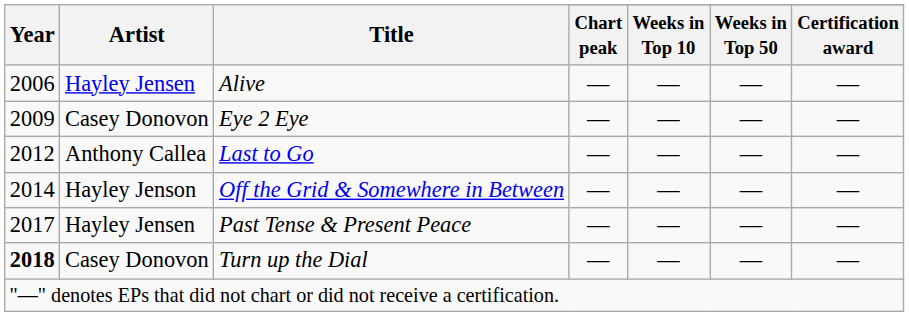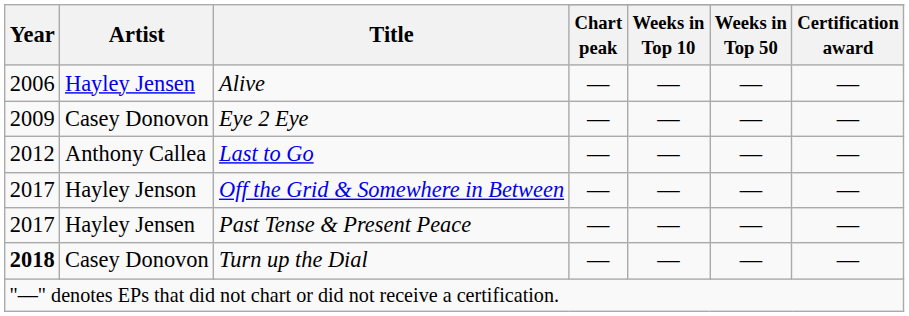 <table class="wikitable">
 <tr>
 <th rowspan="2">Year</th>
 <th rowspan="2">Artist</th>
 <th rowspan="2">Title</th>
 </tr>
 <tr>
 <th><small>Chart<br>peak</small></th>
 <th><small>Weeks in<br>Top 10</small></th>
 <th><small>Weeks in<br>Top 50</small></th>
 <th><small>Certification<br>award</small></th>
 </tr>
 <tr>
 <td>2006</td>
 <td><a href='#'>Hayley Jensen</a></td>
 <td><em>Alive</em></td>
 <td style="text-align:center;">—</td>
 <td style="text-align:center;">—</td>
 <td style="text-align:center;">—</td>
 <td style="text-align:center;">—</td>
 </tr>
 <tr>
 <td>2009</td>
 <td>Casey Donovon</td>
 <td><em>Eye 2 Eye</em></td>
 <td style="text-align:center;">—</td>
 <td style="text-align:center;">—</td>
 <td style="text-align:center;">—</td>
 <td style="text-align:center;">—</td>
 </tr>
 <tr>
 <td>2012</td>
 <td>Anthony Callea</td>
 <td><em><a href='#'>Last to Go</a></em></td>
 <td style="text-align:center;">—</td>
 <td style="text-align:center;">—</td>
 <td style="text-align:center;">—</td>
 <td style="text-align:center;">—</td>
 </tr>
 <tr>
-<td>2014</td>
+<td>2017</td>
 <td>Hayley Jenson</td>
 <td><em><a href='#'>Off the Grid & Somewhere in Between</a></em></td>
 <td style="text-align:center;">—</td>
 <td style="text-align:center;">—</td>
 <td style="text-align:center;">—</td>
 <td style="text-align:center;">—</td>
 </tr>
 <tr>
 <td>2017</td>
 <td>Hayley Jensen</td>
 <td><em>Past Tense & Present Peace</em></td>
 <td style="text-align:center;">—</td>
 <td style="text-align:center;">—</td>
 <td style="text-align:center;">—</td>
 <td style="text-align:center;">—</td>
 </tr>
 <tr>
 <td><strong>2018</strong></td>
 <td>Casey Donovon</td>
 <td><em>Turn up the Dial</em></td>
 <td style="text-align:center;">—</td>
 <td style="text-align:center;">—</td>
 <td style="text-align:center;">—</td>
 <td style="text-align:center;">—</td>
 </tr>
 <tr>
 <td colspan="7" style="font-size:90%" style="text-align:center;">"—" denotes EPs that did not chart or did not receive a certification.</td>
 </tr>
 </table>
